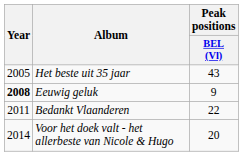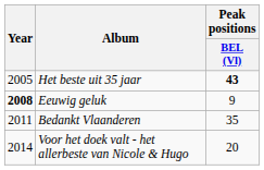 <table class="wikitable">
 <tr>
 <th align="center" rowspan="2" width="10">Year</th>
 <th align="center" rowspan="2" width="210">Album</th>
 <th align="center" colspan="1" width="20">Peak positions</th>
 </tr>
 <tr>
 <th scope="col" style="width:3em;font-size:90%;"><a href='#'>BEL <br>(Vl)</a><br></th>
 </tr>
 <tr>
 <td style="text-align:center;">2005</td>
 <td><em>Het beste uit 35 jaar</em></td>
-<td style="text-align:center;">43</td>
+<td style="text-align:center;"><strong>43</strong></td>
 </tr>
 <tr>
 <td style="text-align:center;"><strong>2008</strong></td>
 <td><em>Eeuwig geluk</em></td>
 <td style="text-align:center;">9</td>
 </tr>
 <tr>
 <td style="text-align:center;">2011</td>
 <td><em>Bedankt Vlaanderen</em></td>
-<td style="text-align:center;">22</td>
+<td style="text-align:center;">35</td>
 </tr>
 <tr>
 <td style="text-align:center;">2014</td>
 <td><em>Voor het doek valt - het allerbeste van Nicole & Hugo</em></td>
 <td style="text-align:center;">20</td>
 </tr>
 </table>
